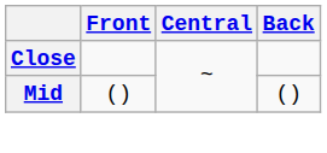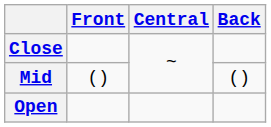 <table class="wikitable" style="text-align:center">
 <tr>
 <th></th>
 <th><a href='#'>Front</a></th>
 <th><a href='#'>Central</a></th>
 <th><a href='#'>Back</a></th>
 </tr>
 <tr align="center">
 <th><a href='#'>Close</a></th>
 <td></td>
 <td rowspan="2"> ~ </td>
 <td></td>
 </tr>
 <tr>
 <th><a href='#'>Mid</a></th>
 <td>()</td>
 <td>()</td>
 </tr>
+<tr align="center">
+<th><a href='#'>Open</a></th>
+<td></td>
+<td></td>
+<td></td>
+</tr>
 </table>
